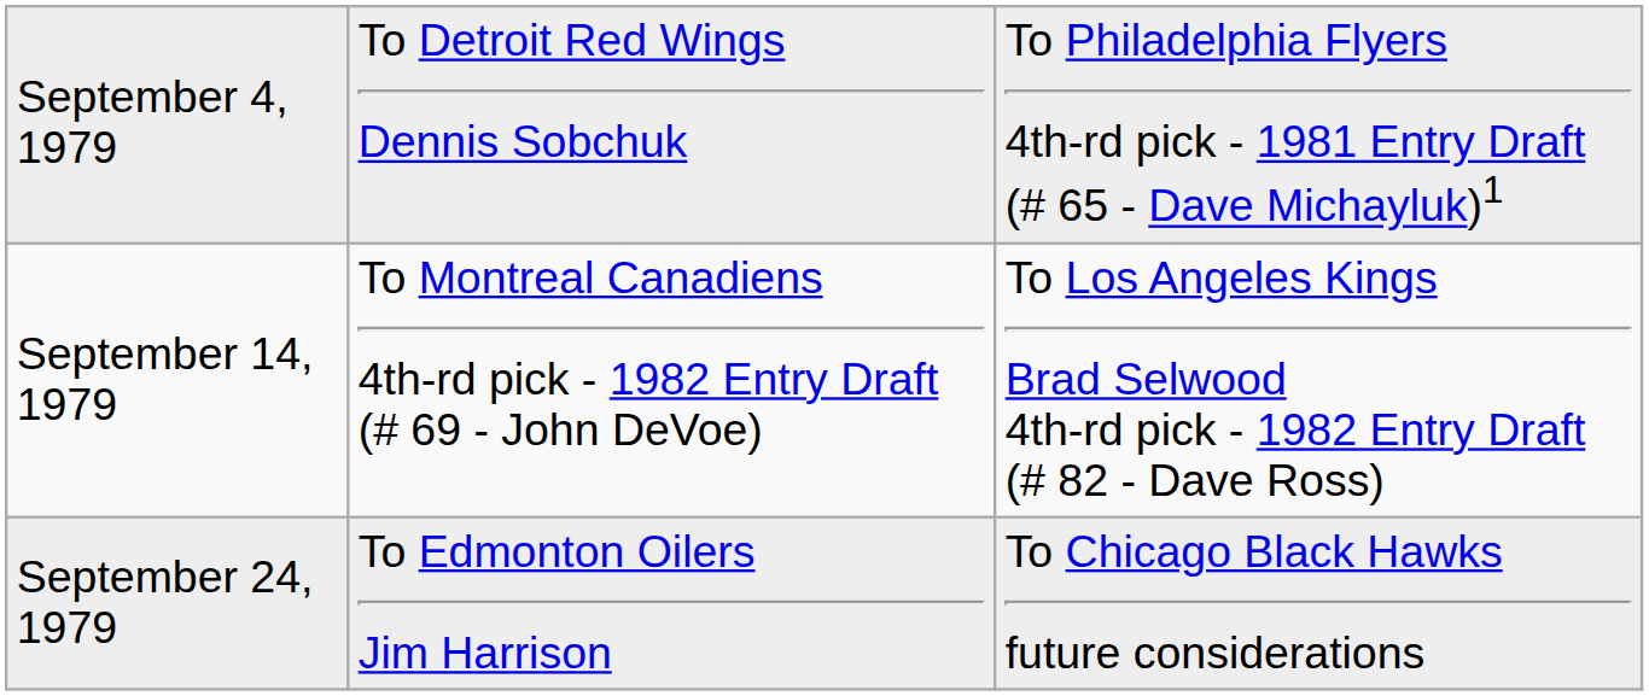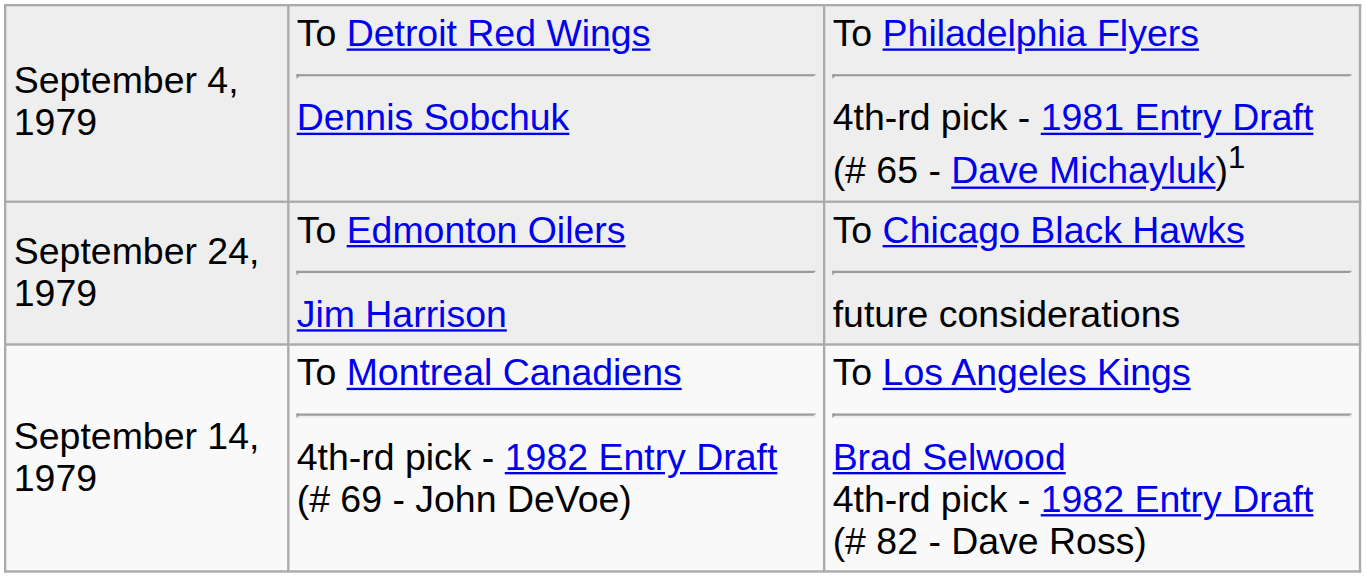 <table class="wikitable" style="border:1px solid #999; width:580px;">
 <tr style="background:#eee;">
 <td>September 4,<br>1979</td>
 <td valign="top">To <a href='#'>Detroit Red Wings</a><hr><a href='#'>Dennis Sobchuk</a></td>
 <td valign="top">To <a href='#'>Philadelphia Flyers</a><hr>4th-rd pick - <a href='#'>1981 Entry Draft</a><br>(# 65 - <a href='#'>Dave Michayluk</a>)<sup>1</sup></td>
 </tr>
+<tr style="background:#eee;">
+<td>September 24,<br>1979</td>
+<td valign="top">To <a href='#'>Edmonton Oilers</a><hr><a href='#'>Jim Harrison</a></td>
+<td valign="top">To <a href='#'>Chicago Black Hawks</a><hr>future considerations</td>
+</tr>
 <tr>
 <td>September 14,<br>1979</td>
 <td valign="top">To <a href='#'>Montreal Canadiens</a><hr>4th-rd pick - <a href='#'>1982 Entry Draft</a><br>(# 69 - John DeVoe)</td>
 <td valign="top">To <a href='#'>Los Angeles Kings</a><hr><a href='#'>Brad Selwood</a><br>4th-rd pick - <a href='#'>1982 Entry Draft</a><br>(# 82 - Dave Ross)</td>
 </tr>
-<tr style="background:#eee;">
-<td>September 24,<br>1979</td>
-<td valign="top">To <a href='#'>Edmonton Oilers</a><hr><a href='#'>Jim Harrison</a></td>
-<td valign="top">To <a href='#'>Chicago Black Hawks</a><hr>future considerations</td>
-</tr>
 </table>
